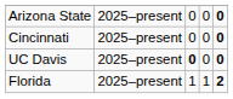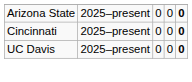 <table class="wikitable sortable">
 <tr>
 </tr>
 <tr>
 <td>Arizona State</td>
 <td style="text-align: center;">2025–present</td>
 <td style="text-align: center;">0</td>
 <td style="text-align: center;">0</td>
 <td style="text-align: center;"><strong>0</strong></td>
 </tr>
 <tr>
 <td>Cincinnati</td>
 <td style="text-align: center;">2025–present</td>
 <td style="text-align: center;">0</td>
 <td style="text-align: center;">0</td>
 <td style="text-align: center;"><strong>0</strong></td>
 </tr>
 <tr>
 <td>UC Davis</td>
 <td style="text-align: center;">2025–present</td>
-<td style="text-align: center;"><strong>0</strong></td>
+<td style="text-align: center;">0</td>
 <td style="text-align: center;">0</td>
 <td style="text-align: center;"><strong>0</strong></td>
 </tr>
-<tr>
-<td>Florida</td>
-<td style="text-align: center;">2025–present</td>
-<td style="text-align: center;">1</td>
-<td style="text-align: center;">1</td>
-<td style="text-align: center;"><strong>2</strong></td>
-</tr>
 </table>
